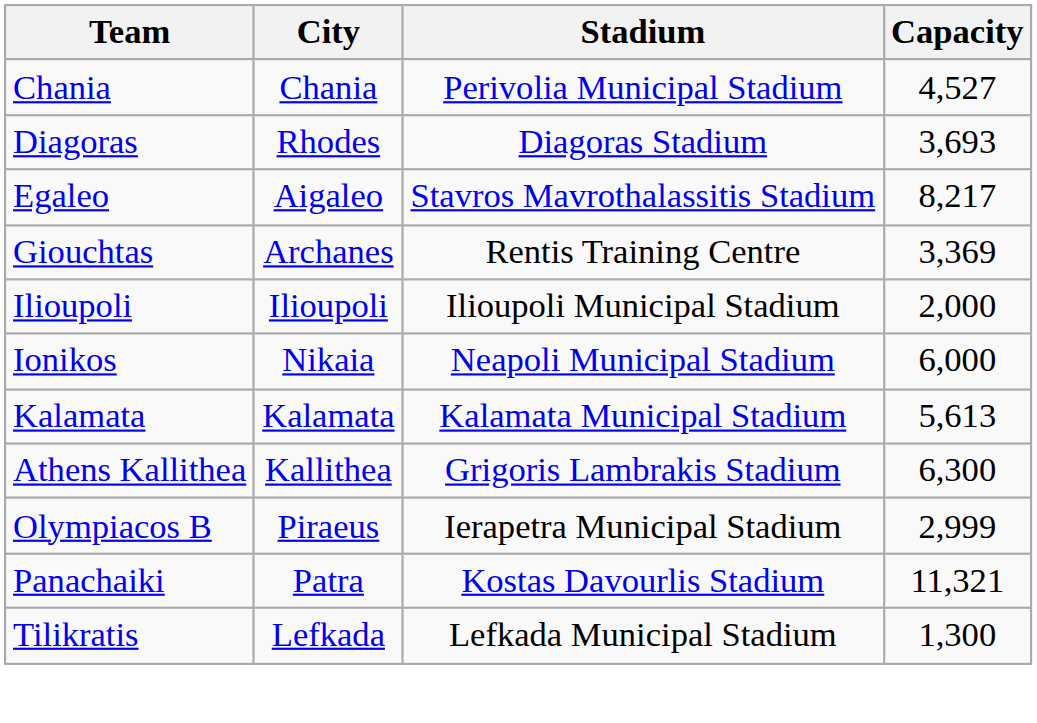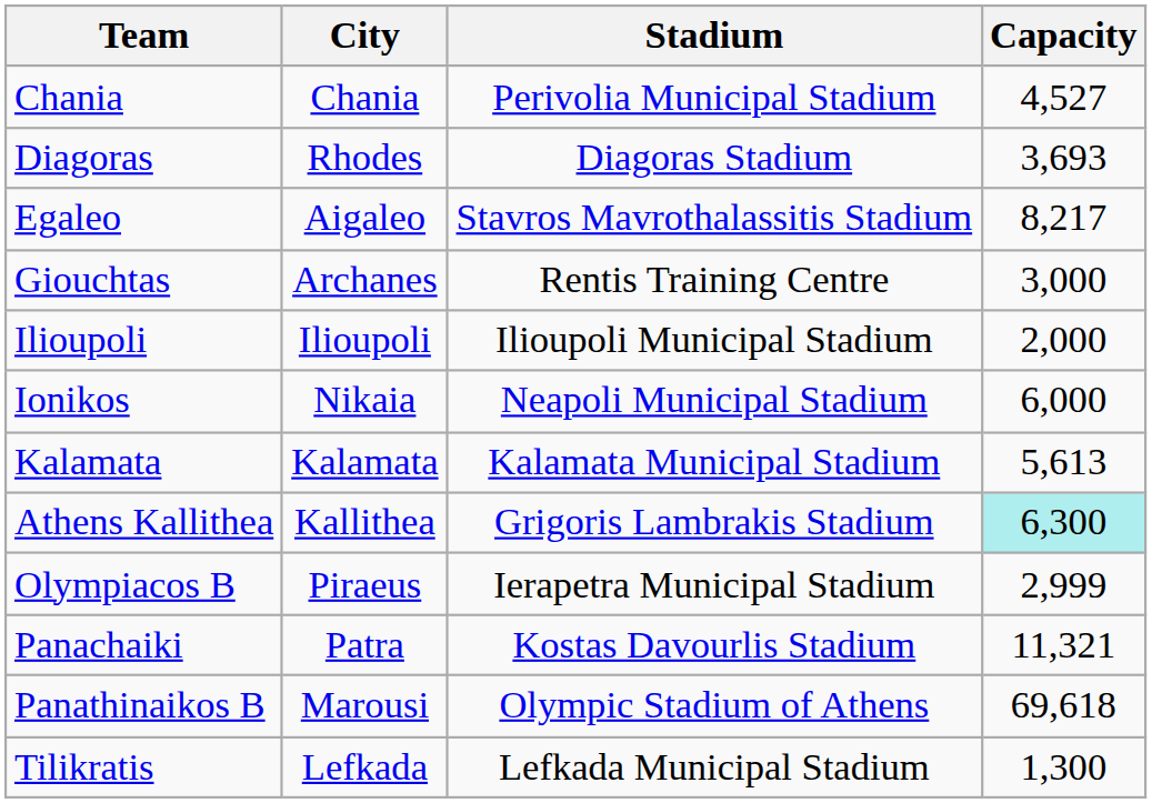 <table class="wikitable sortable" style="text-align:center;">
 <tr>
 <th>Team</th>
 <th>City</th>
 <th>Stadium</th>
 <th>Capacity</th>
 </tr>
 <tr>
 <td style="text-align:left;"><a href='#'>Chania</a></td>
 <td><a href='#'>Chania</a></td>
 <td><a href='#'>Perivolia Municipal Stadium</a></td>
 <td align="center">4,527</td>
 </tr>
 <tr>
 <td style="text-align:left;"><a href='#'>Diagoras</a></td>
 <td><a href='#'>Rhodes</a></td>
 <td><a href='#'>Diagoras Stadium</a></td>
 <td align="center">3,693</td>
 </tr>
 <tr>
 <td style="text-align:left;"><a href='#'>Egaleo</a></td>
 <td><a href='#'>Aigaleo</a></td>
 <td><a href='#'>Stavros Mavrothalassitis Stadium</a></td>
 <td align="center">8,217</td>
 </tr>
 <tr>
 <td style="text-align:left;"><a href='#'>Giouchtas</a></td>
 <td><a href='#'>Archanes</a></td>
 <td>Rentis Training Centre</td>
-<td align="center">3,369</td>
+<td align="center">3,000</td>
 </tr>
 <tr>
 <td style="text-align:left;"><a href='#'>Ilioupoli</a></td>
 <td><a href='#'>Ilioupoli</a></td>
 <td>Ilioupoli Municipal Stadium</td>
 <td align="center">2,000</td>
 </tr>
 <tr>
 <td style="text-align:left;"><a href='#'>Ionikos</a></td>
 <td><a href='#'>Nikaia</a></td>
 <td><a href='#'>Neapoli Municipal Stadium</a></td>
 <td align="center">6,000</td>
 </tr>
 <tr>
 <td style="text-align:left;"><a href='#'>Kalamata</a></td>
 <td><a href='#'>Kalamata</a></td>
 <td><a href='#'>Kalamata Municipal Stadium</a></td>
 <td align="center">5,613</td>
 </tr>
 <tr>
 <td style="text-align:left;"><a href='#'>Athens Kallithea</a></td>
 <td><a href='#'>Kallithea</a></td>
 <td><a href='#'>Grigoris Lambrakis Stadium</a></td>
-<td align="center">6,300</td>
+<td align="center" style="background: paleturquoise;">6,300</td>
 </tr>
 <tr>
 <td style="text-align:left;"><a href='#'>Olympiacos B</a></td>
 <td><a href='#'>Piraeus</a></td>
 <td>Ierapetra Municipal Stadium</td>
 <td align="center">2,999</td>
 </tr>
 <tr>
 <td style="text-align:left;"><a href='#'>Panachaiki</a></td>
 <td><a href='#'>Patra</a></td>
 <td><a href='#'>Kostas Davourlis Stadium</a></td>
 <td align="center">11,321</td>
 </tr>
 <tr>
+<td style="text-align:left;"><a href='#'>Panathinaikos B</a></td>
+<td><a href='#'>Marousi</a></td>
+<td><a href='#'>Olympic Stadium of Athens</a></td>
+<td align="center">69,618</td>
+</tr>
+<tr>
 <td style="text-align:left;"><a href='#'>Tilikratis</a></td>
 <td><a href='#'>Lefkada</a></td>
 <td>Lefkada Municipal Stadium</td>
 <td align="center">1,300</td>
 </tr>
 </table>
